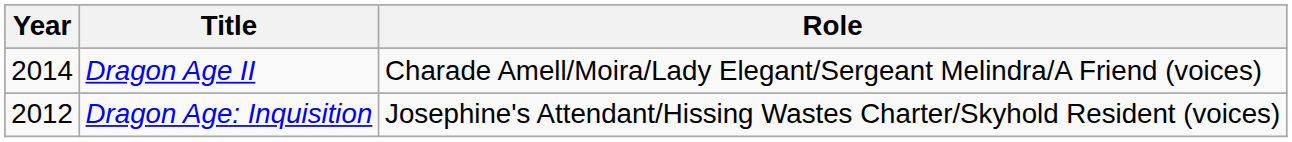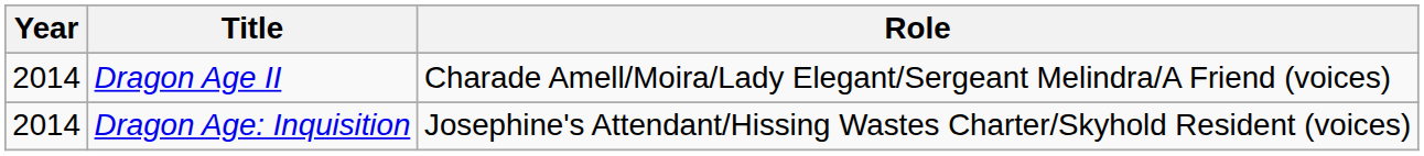 <table class="wikitable sortable">
 <tr>
 <th>Year</th>
 <th>Title</th>
 <th>Role</th>
 </tr>
 <tr>
 <td>2014</td>
 <td><em><a href='#'>Dragon Age II</a></em></td>
 <td>Charade Amell/Moira/Lady Elegant/Sergeant Melindra/A Friend (voices)</td>
 </tr>
 <tr>
-<td>2012</td>
+<td>2014</td>
 <td><em><a href='#'>Dragon Age: Inquisition</a></em></td>
 <td>Josephine's Attendant/Hissing Wastes Charter/Skyhold Resident (voices)</td>
 </tr>
 </table>
